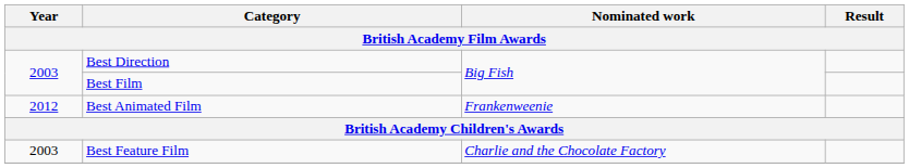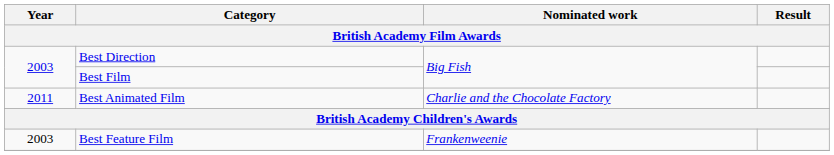 <table class=wikitable>
 <tr>
 <th scope="col" style="width:5em;">Year</th>
 <th scope="col" style="width:26em;">Category</th>
 <th scope="col" style="width:25em;">Nominated work</th>
 <th scope="col" style="width:5em;">Result</th>
 </tr>
 <tr>
 <th colspan=5><a href='#'>British Academy Film Awards</a></th>
 </tr>
 <tr>
 <td style="text-align:center;", rowspan="2"><a href='#'>2003</a></td>
 <td><a href='#'>Best Direction</a></td>
 <td rowspan="2"><em><a href='#'>Big Fish</a></em></td>
 <td></td>
 </tr>
 <tr>
 <td><a href='#'>Best Film</a></td>
 <td></td>
 </tr>
 <tr>
-<td style="text-align:center;"><a href='#'>2012</a></td>
+<td style="text-align:center;"><a href='#'>2011</a></td>
 <td><a href='#'>Best Animated Film</a></td>
-<td><em><a href='#'>Frankenweenie</a></em></td>
+<td><em><a href='#'>Charlie and the Chocolate Factory</a></em></td>
 <td></td>
 </tr>
 <tr>
 <th colspan=5><a href='#'>British Academy Children's Awards</a></th>
 </tr>
 <tr>
 <td style="text-align:center;">2003</td>
 <td><a href='#'>Best Feature Film</a></td>
-<td><em><a href='#'>Charlie and the Chocolate Factory</a></em></td>
+<td><em><a href='#'>Frankenweenie</a></em></td>
 <td></td>
 </tr>
 <tr>
 </tr>
 </table>
